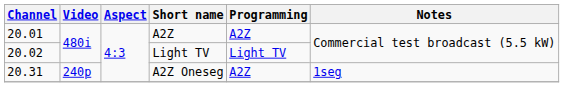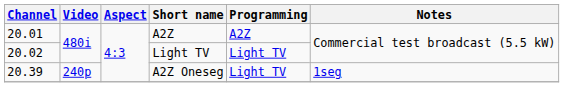 <table class="wikitable">
 <tr>
 <th><a href='#'>Channel</a></th>
 <th><a href='#'>Video</a></th>
 <th><a href='#'>Aspect</a></th>
 <th>Short name</th>
 <th>Programming</th>
 <th>Notes</th>
 </tr>
 <tr>
 <td>20.01</td>
 <td rowspan=2><a href='#'>480i</a></td>
 <td rowspan=3><a href='#'>4:3</a></td>
 <td>A2Z</td>
 <td><a href='#'>A2Z</a></td>
 <td rowspan="2">Commercial test broadcast (5.5 kW)</td>
 </tr>
 <tr>
 <td>20.02</td>
 <td>Light TV</td>
 <td><a href='#'>Light TV</a></td>
 </tr>
 <tr>
-<td>20.31</td>
+<td>20.39</td>
 <td><a href='#'>240p</a></td>
 <td>A2Z Oneseg</td>
-<td><a href='#'>A2Z</a></td>
+<td><a href='#'>Light TV</a></td>
 <td><a href='#'>1seg</a></td>
 </tr>
 <tr>
 </tr>
 </table>
